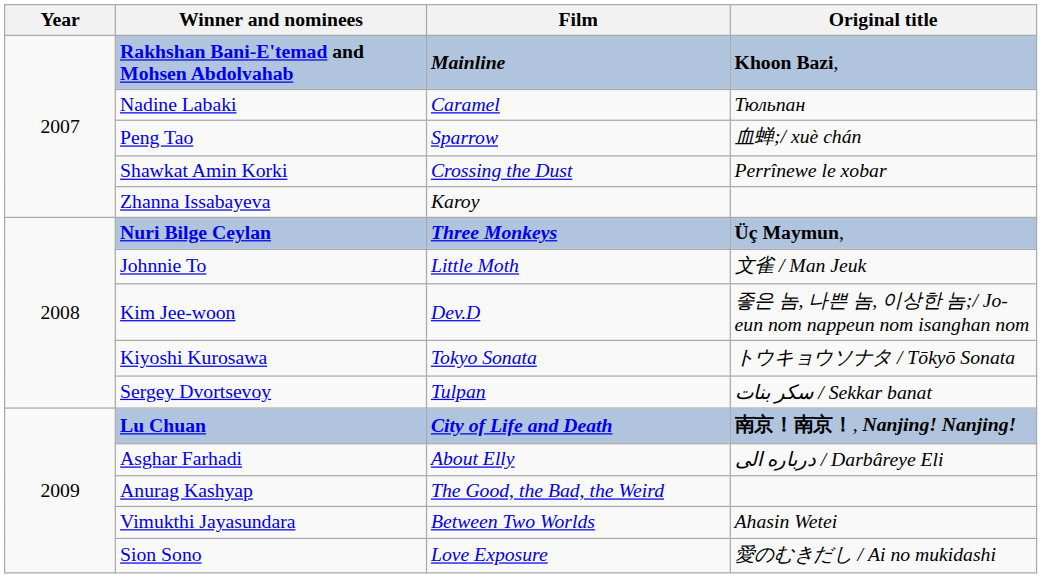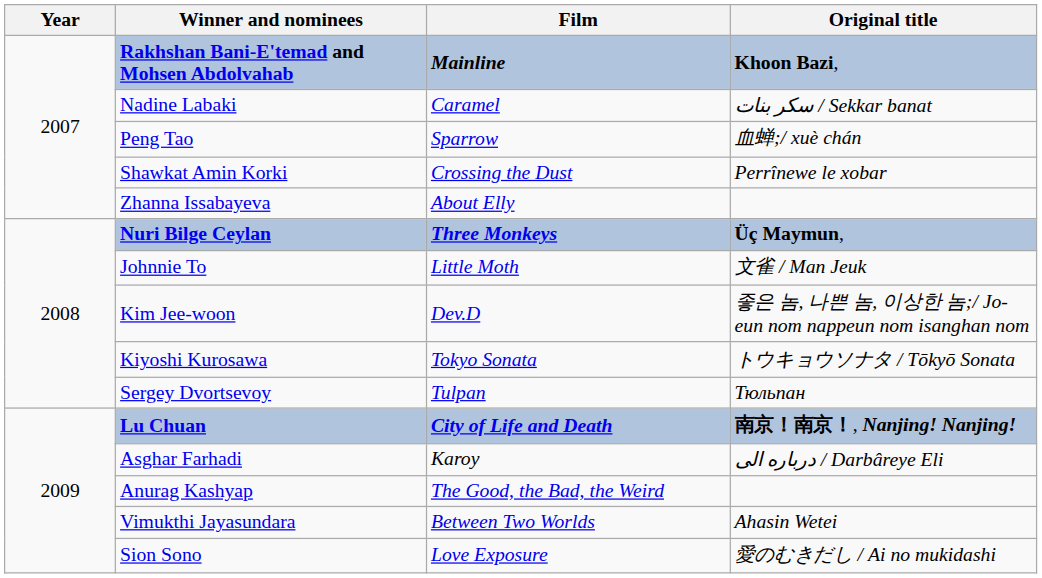 <table class="wikitable" style="width:95%;" cellpadding="5">
 <tr>
 <th style="width:100px;"><strong>Year</strong></th>
 <th style="width:300px;"><strong>Winner and nominees</strong></th>
 <th style="width:300px;"><strong>Film</strong></th>
 <th style="width:300px;"><strong>Original title</strong></th>
 </tr>
 <tr>
 <td rowspan="5" style="text-align:center;">2007</td>
 <td style="background:#B0C4DE;"> <strong><a href='#'>Rakhshan Bani-E'temad</a> and <a href='#'>Mohsen Abdolvahab</a> </strong></td>
 <td style="background:#B0C4DE;"><strong><em>Mainline</em></strong></td>
 <td style="background:#B0C4DE;"><strong>Khoon Bazi</strong>,</td>
 </tr>
 <tr>
 <td> <a href='#'>Nadine Labaki</a></td>
 <td><em><a href='#'>Caramel</a></em></td>
-<td><em>Тюльпан</em></td>
+<td><em>سكر بنات / Sekkar banat</em></td>
 </tr>
 <tr>
 <td> <a href='#'>Peng Tao</a></td>
 <td><em><a href='#'>Sparrow</a> </em></td>
 <td><em> 血蝉;/ xuè chán</em></td>
 </tr>
 <tr>
 <td> <a href='#'>Shawkat Amin Korki</a></td>
 <td><em><a href='#'>Crossing the Dust</a></em></td>
 <td><em>Perrînewe le xobar</em></td>
 </tr>
 <tr>
 <td> <a href='#'>Zhanna Issabayeva</a></td>
-<td><em>Karoy</em></td>
+<td><em><a href='#'>About Elly</a></em></td>
 <td></td>
 </tr>
 <tr>
 <td rowspan="5" style="text-align:center;">2008</td>
 <td style="background:#B0C4DE;"> <strong><a href='#'>Nuri Bilge Ceylan</a></strong></td>
 <td style="background:#B0C4DE;"><strong><em><a href='#'>Three Monkeys</a></em></strong></td>
 <td style="background:#B0C4DE;"><strong>  Üç Maymun</strong>,</td>
 </tr>
 <tr>
 <td>  <a href='#'>Johnnie To</a></td>
 <td><em><a href='#'>Little Moth</a></em></td>
 <td><em>文雀 / Man Jeuk</em></td>
 </tr>
 <tr>
 <td> <a href='#'>Kim Jee-woon</a></td>
 <td><em><a href='#'>Dev.D</a></em></td>
 <td><em>좋은 놈, 나쁜 놈, 이상한 놈;/ Jo-eun nom nappeun nom isanghan nom</em></td>
 </tr>
 <tr>
 <td> <a href='#'>Kiyoshi Kurosawa</a></td>
 <td><em><a href='#'>Tokyo Sonata</a></em></td>
 <td><em>トウキョウソナタ / Tōkyō Sonata</em></td>
 </tr>
 <tr>
 <td> <a href='#'>Sergey Dvortsevoy</a></td>
 <td><em><a href='#'>Tulpan</a></em></td>
-<td><em>سكر بنات / Sekkar banat</em></td>
+<td><em>Тюльпан</em></td>
 </tr>
 <tr>
 <td rowspan="5" style="text-align:center;">2009</td>
 <td style="background:#B0C4DE;"> <strong><a href='#'>Lu Chuan</a></strong></td>
 <td style="background:#B0C4DE;"><strong><em><a href='#'>City of Life and Death</a></em></strong></td>
 <td style="background:#B0C4DE;"><strong>  	南京！南京！</strong>, <strong><em>Nanjing! Nanjing!</em></strong></td>
 </tr>
 <tr>
 <td> <a href='#'>Asghar Farhadi</a></td>
-<td><em><a href='#'>About Elly</a></em></td>
+<td><em>Karoy</em></td>
 <td><em>درباره الی /  Darbâreye Eli</em></td>
 </tr>
 <tr>
 <td> <a href='#'>Anurag Kashyap</a></td>
 <td><em><a href='#'>The Good, the Bad, the Weird</a></em></td>
 <td></td>
 </tr>
 <tr>
 <td> <a href='#'>Vimukthi Jayasundara</a></td>
 <td><em><a href='#'>Between Two Worlds</a></em></td>
 <td><em>Ahasin Wetei</em></td>
 </tr>
 <tr>
 <td> <a href='#'>Sion Sono</a></td>
 <td><em><a href='#'>Love Exposure</a></em></td>
 <td><em>愛のむきだし / Ai no mukidashi</em></td>
 </tr>
 </table>
